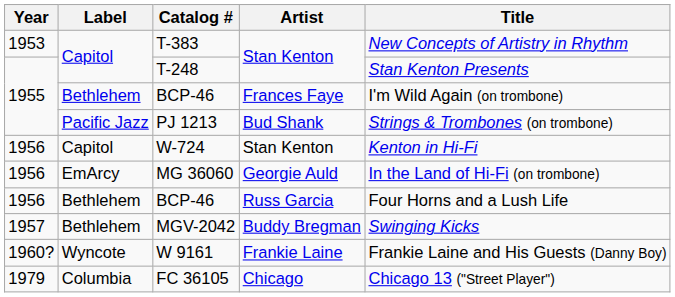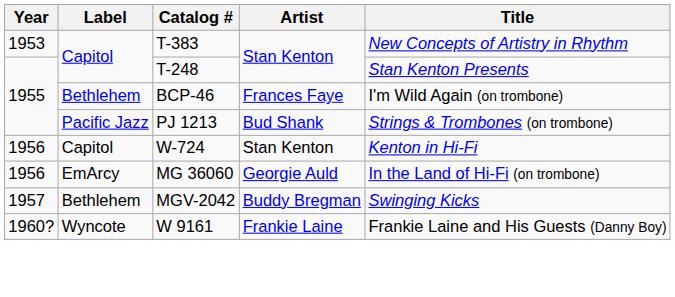 <table class="wikitable sortable">
 <tr>
 <th>Year</th>
 <th>Label</th>
 <th>Catalog #</th>
 <th>Artist</th>
 <th>Title</th>
 </tr>
 <tr>
 <td>1953</td>
 <td rowspan="2"><a href='#'>Capitol</a></td>
 <td>T-383</td>
 <td rowspan="2"><a href='#'>Stan Kenton</a></td>
 <td><em><a href='#'>New Concepts of Artistry in Rhythm</a></em></td>
 </tr>
 <tr>
 <td rowspan="3">1955</td>
 <td>T-248</td>
 <td><em><a href='#'>Stan Kenton Presents</a></em></td>
 </tr>
 <tr>
 <td><a href='#'>Bethlehem</a></td>
 <td>BCP-46</td>
 <td><a href='#'>Frances Faye</a></td>
 <td>I'm Wild Again <small>(on trombone)</small></td>
 </tr>
 <tr>
 <td><a href='#'>Pacific Jazz</a></td>
 <td>PJ 1213</td>
 <td><a href='#'>Bud Shank</a></td>
 <td><em><a href='#'>Strings & Trombones</a></em> <small>(on trombone)</small></td>
 </tr>
 <tr>
 <td>1956</td>
 <td>Capitol</td>
 <td>W-724</td>
 <td>Stan Kenton</td>
 <td><em><a href='#'>Kenton in Hi-Fi</a></em></td>
 </tr>
 <tr>
 <td>1956</td>
 <td>EmArcy</td>
 <td>MG 36060</td>
 <td><a href='#'>Georgie Auld</a></td>
 <td><a href='#'>In the Land of Hi-Fi</a> <small>(on trombone)</small></td>
 </tr>
 <tr>
-<td>1956</td>
-<td>Bethlehem</td>
-<td>BCP-46</td>
-<td><a href='#'>Russ Garcia</a></td>
-<td>Four Horns and a Lush Life</td>
-</tr>
-<tr>
 <td>1957</td>
 <td>Bethlehem</td>
 <td>MGV-2042</td>
 <td><a href='#'>Buddy Bregman</a></td>
 <td><em><a href='#'>Swinging Kicks</a></em></td>
 </tr>
 <tr>
 <td>1960?</td>
 <td>Wyncote</td>
 <td>W 9161</td>
 <td><a href='#'>Frankie Laine</a></td>
 <td>Frankie Laine and His Guests <small>(Danny Boy)</small></td>
 </tr>
-<tr>
-<td>1979</td>
-<td>Columbia</td>
-<td>FC 36105</td>
-<td><a href='#'>Chicago</a></td>
-<td><a href='#'>Chicago 13</a> <small>("Street Player")</small></td>
-</tr>
 </table>
